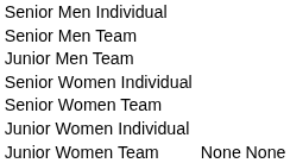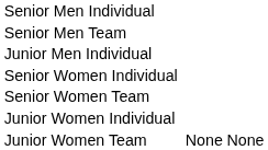 <table>
 <tr>
 <td>Senior Men Individual</td>
 <td></td>
 <td></td>
 <td></td>
 </tr>
 <tr>
 <td>Senior Men Team</td>
 <td></td>
 <td></td>
 <td></td>
 </tr>
 <tr>
-<td>Junior Men Team</td>
+<td>Junior Men Individual</td>
 <td></td>
 <td></td>
 <td></td>
 </tr>
 <tr>
 <td>Senior Women Individual</td>
 <td></td>
 <td></td>
 <td></td>
 </tr>
 <tr>
 <td>Senior Women Team</td>
 <td></td>
 <td></td>
 <td></td>
 </tr>
 <tr>
 <td>Junior Women Individual</td>
 <td></td>
 <td></td>
 <td></td>
 </tr>
 <tr>
 <td>Junior Women Team</td>
 <td></td>
 <td>None</td>
 <td>None</td>
 </tr>
 </table>
